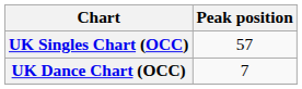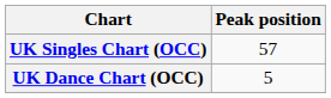 <table class="wikitable sortable plainrowheaders" style="text-align:center">
 <tr>
 <th scope="col">Chart</th>
 <th scope="col">Peak position</th>
 </tr>
 <tr>
 <th scope="row"><a href='#'>UK Singles Chart</a> (<a href='#'>OCC</a>)</th>
 <td>57</td>
 </tr>
 <tr>
 <th scope="row"><a href='#'>UK Dance Chart</a> (OCC)</th>
-<td>7</td>
+<td>5</td>
 </tr>
 <tr>
 </tr>
 </table>
